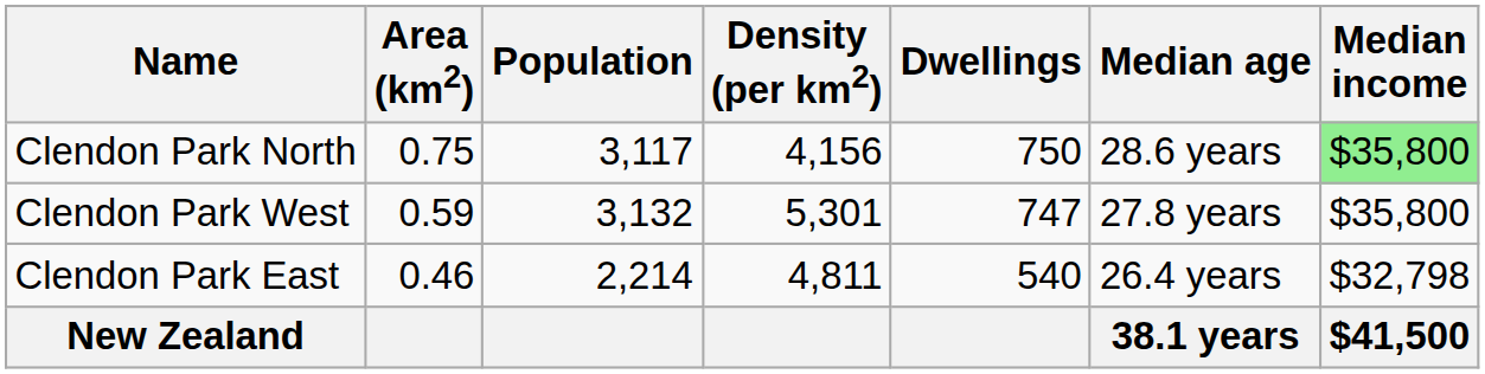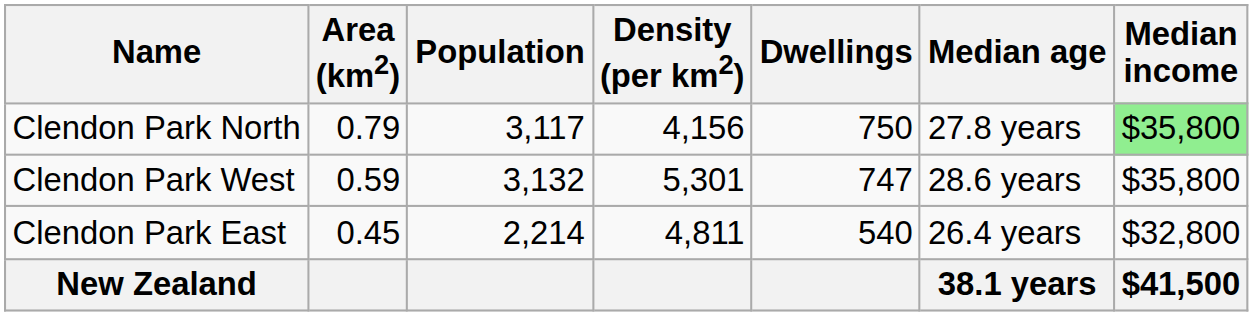 <table class="wikitable">
 <tr>
 <th>Name</th>
 <th>Area<br>(km<sup>2</sup>)</th>
 <th>Population</th>
 <th>Density<br>(per km<sup>2</sup>)</th>
 <th>Dwellings</th>
 <th>Median age</th>
 <th>Median<br>income</th>
 </tr>
 <tr>
 <td>Clendon Park North</td>
-<td style="text-align:right;">0.75</td>
+<td style="text-align:right;">0.79</td>
 <td style="text-align:right;">3,117</td>
 <td style="text-align:right;">4,156</td>
 <td style="text-align:right;">750</td>
-<td>28.6 years</td>
+<td>27.8 years</td>
 <td style="background: lightgreen;">$35,800</td>
 </tr>
 <tr>
 <td>Clendon Park West</td>
 <td style="text-align:right;">0.59</td>
 <td style="text-align:right;">3,132</td>
 <td style="text-align:right;">5,301</td>
 <td style="text-align:right;">747</td>
-<td>27.8 years</td>
+<td>28.6 years</td>
 <td>$35,800</td>
 </tr>
 <tr>
 <td>Clendon Park East</td>
-<td style="text-align:right;">0.46</td>
+<td style="text-align:right;">0.45</td>
 <td style="text-align:right;">2,214</td>
 <td style="text-align:right;">4,811</td>
 <td style="text-align:right;">540</td>
 <td>26.4 years</td>
-<td>$32,798</td>
+<td>$32,800</td>
 </tr>
 <tr>
 <th>New Zealand</th>
 <th></th>
 <th></th>
 <th></th>
 <th></th>
 <th>38.1 years</th>
 <th style="text-align:left;">$41,500</th>
 </tr>
 </table>
